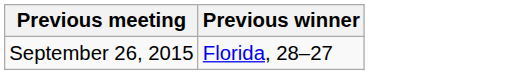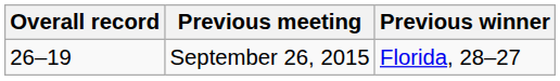 <table class="wikitable">
 <tr>
+<th>Overall record</th>
 <th>Previous meeting</th>
 <th>Previous winner</th>
 </tr>
 <tr>
+<td>26–19</td>
 <td>September 26, 2015</td>
 <td><a href='#'>Florida</a>, 28–27</td>
 </tr>
 </table>
